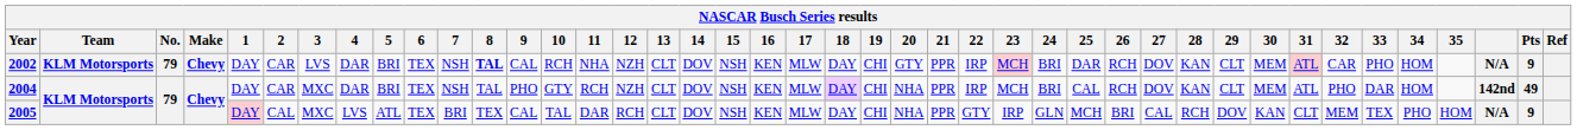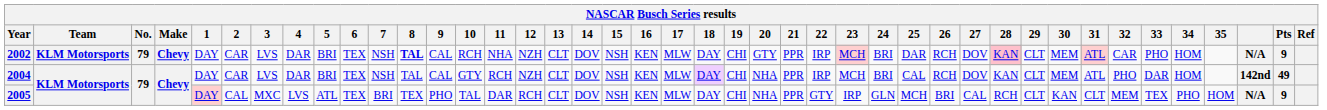 <table class="wikitable" style="text-align:center; font-size:75%">
 <tr>
 <th colspan=42><a href='#'>NASCAR</a> <a href='#'>Busch Series</a> results</th>
 </tr>
 <tr>
 <th>Year</th>
 <th>Team</th>
 <th>No.</th>
 <th>Make</th>
 <th>1</th>
 <th>2</th>
 <th>3</th>
 <th>4</th>
 <th>5</th>
 <th>6</th>
 <th>7</th>
 <th>8</th>
 <th>9</th>
 <th>10</th>
 <th>11</th>
 <th>12</th>
 <th>13</th>
 <th>14</th>
 <th>15</th>
 <th>16</th>
 <th>17</th>
 <th>18</th>
 <th>19</th>
 <th>20</th>
 <th>21</th>
 <th>22</th>
 <th>23</th>
 <th>24</th>
 <th>25</th>
 <th>26</th>
 <th>27</th>
 <th>28</th>
 <th>29</th>
 <th>30</th>
 <th>31</th>
 <th>32</th>
 <th>33</th>
 <th>34</th>
 <th>35</th>
 <th></th>
 <th>Pts</th>
 <th>Ref</th>
 </tr>
 <tr>
 <th><a href='#'>2002</a></th>
 <th><a href='#'>KLM Motorsports</a></th>
 <th>79</th>
 <th><a href='#'>Chevy</a></th>
 <td><a href='#'>DAY</a></td>
 <td><a href='#'>CAR</a></td>
 <td><a href='#'>LVS</a></td>
 <td><a href='#'>DAR</a></td>
 <td><a href='#'>BRI</a></td>
 <td><a href='#'>TEX</a></td>
 <td><a href='#'>NSH</a></td>
 <td><strong><a href='#'>TAL</a></strong></td>
 <td><a href='#'>CAL</a></td>
 <td><a href='#'>RCH</a></td>
 <td><a href='#'>NHA</a></td>
 <td><a href='#'>NZH</a></td>
 <td><a href='#'>CLT</a></td>
 <td><a href='#'>DOV</a></td>
 <td><a href='#'>NSH</a></td>
 <td><a href='#'>KEN</a></td>
 <td><a href='#'>MLW</a></td>
 <td><a href='#'>DAY</a></td>
 <td><a href='#'>CHI</a></td>
 <td><a href='#'>GTY</a></td>
 <td><a href='#'>PPR</a></td>
 <td><a href='#'>IRP</a></td>
 <td style="background:#FFCFCF;"><a href='#'>MCH</a><br></td>
 <td><a href='#'>BRI</a></td>
 <td><a href='#'>DAR</a></td>
 <td><a href='#'>RCH</a></td>
 <td><a href='#'>DOV</a></td>
-<td><a href='#'>KAN</a></td>
+<td style="background: pink;"><a href='#'>KAN</a></td>
 <td><a href='#'>CLT</a></td>
 <td><a href='#'>MEM</a></td>
 <td style="background:#FFCFCF;"><a href='#'>ATL</a><br></td>
 <td><a href='#'>CAR</a></td>
 <td><a href='#'>PHO</a></td>
 <td><a href='#'>HOM</a></td>
 <td></td>
 <th>N/A</th>
 <th>9</th>
 <th></th>
 </tr>
 <tr>
 <th><a href='#'>2004</a></th>
 <th rowspan=2><a href='#'>KLM Motorsports</a></th>
 <th rowspan=2>79</th>
 <th rowspan=2><a href='#'>Chevy</a></th>
 <td><a href='#'>DAY</a></td>
 <td><a href='#'>CAR</a></td>
-<td><a href='#'>MXC</a></td>
+<td><a href='#'>LVS</a></td>
 <td><a href='#'>DAR</a></td>
 <td><a href='#'>BRI</a></td>
 <td><a href='#'>TEX</a></td>
 <td><a href='#'>NSH</a></td>
 <td><a href='#'>TAL</a></td>
-<td><a href='#'>PHO</a></td>
+<td><a href='#'>CAL</a></td>
 <td><a href='#'>GTY</a></td>
 <td><a href='#'>RCH</a></td>
 <td><a href='#'>NZH</a></td>
 <td><a href='#'>CLT</a></td>
 <td><a href='#'>DOV</a></td>
 <td><a href='#'>NSH</a></td>
 <td><a href='#'>KEN</a></td>
 <td><a href='#'>MLW</a></td>
 <td style="background:#EFCFFF;"><a href='#'>DAY</a><br></td>
 <td><a href='#'>CHI</a></td>
 <td><a href='#'>NHA</a></td>
 <td><a href='#'>PPR</a></td>
 <td><a href='#'>IRP</a></td>
 <td><a href='#'>MCH</a></td>
 <td><a href='#'>BRI</a></td>
 <td><a href='#'>CAL</a></td>
 <td><a href='#'>RCH</a></td>
 <td><a href='#'>DOV</a></td>
 <td><a href='#'>KAN</a></td>
 <td><a href='#'>CLT</a></td>
 <td><a href='#'>MEM</a></td>
 <td><a href='#'>ATL</a></td>
 <td><a href='#'>PHO</a></td>
 <td><a href='#'>DAR</a></td>
 <td><a href='#'>HOM</a></td>
 <td></td>
 <th>142nd</th>
 <th>49</th>
 <th></th>
 </tr>
 <tr>
 <th><a href='#'>2005</a></th>
 <td style="background:#FFCFCF;"><a href='#'>DAY</a><br></td>
 <td><a href='#'>CAL</a></td>
 <td><a href='#'>MXC</a></td>
 <td><a href='#'>LVS</a></td>
 <td><a href='#'>ATL</a></td>
 <td><a href='#'>TEX</a></td>
 <td><a href='#'>BRI</a></td>
 <td><a href='#'>TEX</a></td>
-<td><a href='#'>CAL</a></td>
+<td><a href='#'>PHO</a></td>
 <td><a href='#'>TAL</a></td>
 <td><a href='#'>DAR</a></td>
 <td><a href='#'>RCH</a></td>
 <td><a href='#'>CLT</a></td>
 <td><a href='#'>DOV</a></td>
 <td><a href='#'>NSH</a></td>
 <td><a href='#'>KEN</a></td>
 <td><a href='#'>MLW</a></td>
 <td><a href='#'>DAY</a></td>
 <td><a href='#'>CHI</a></td>
 <td><a href='#'>NHA</a></td>
 <td><a href='#'>PPR</a></td>
 <td><a href='#'>GTY</a></td>
 <td><a href='#'>IRP</a></td>
 <td><a href='#'>GLN</a></td>
 <td><a href='#'>MCH</a></td>
 <td><a href='#'>BRI</a></td>
 <td><a href='#'>CAL</a></td>
 <td><a href='#'>RCH</a></td>
-<td><a href='#'>DOV</a></td>
+<td><a href='#'>CLT</a></td>
 <td><a href='#'>KAN</a></td>
 <td><a href='#'>CLT</a></td>
 <td><a href='#'>MEM</a></td>
 <td><a href='#'>TEX</a></td>
 <td><a href='#'>PHO</a></td>
 <td><a href='#'>HOM</a></td>
 <th>N/A</th>
 <th>9</th>
 <th></th>
 </tr>
 </table>
